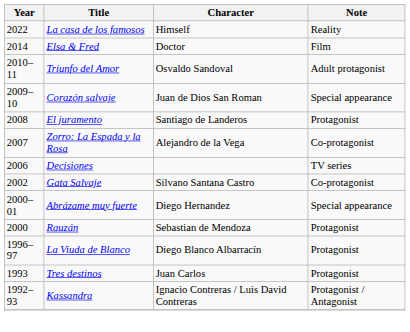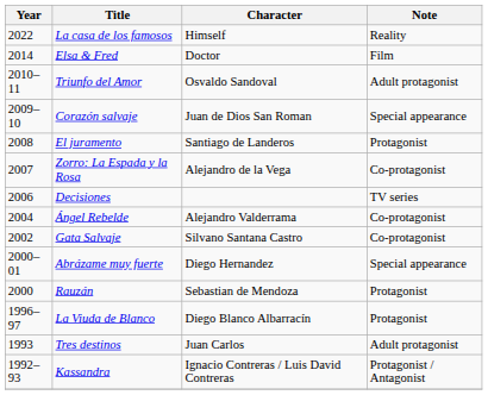 <table class="wikitable">
 <tr>
 <th>Year</th>
 <th>Title</th>
 <th>Character</th>
 <th>Note</th>
 </tr>
 <tr>
 <td>2022</td>
 <td><em><a href='#'>La casa de los famosos</a></em></td>
 <td>Himself</td>
 <td>Reality</td>
 </tr>
 <tr>
 <td>2014</td>
 <td><em><a href='#'>Elsa & Fred</a></em></td>
 <td>Doctor</td>
 <td>Film</td>
 </tr>
 <tr>
 <td>2010–11</td>
 <td><em><a href='#'>Triunfo del Amor</a></em></td>
 <td>Osvaldo Sandoval</td>
 <td>Adult protagonist</td>
 </tr>
 <tr>
 <td>2009–10</td>
 <td><em><a href='#'>Corazón salvaje</a></em></td>
 <td>Juan de Dios San Roman</td>
 <td>Special appearance</td>
 </tr>
 <tr>
 <td>2008</td>
 <td><em><a href='#'>El juramento</a></em></td>
 <td>Santiago de Landeros</td>
 <td>Protagonist</td>
 </tr>
 <tr>
 <td>2007</td>
 <td><em><a href='#'>Zorro: La Espada y la Rosa</a></em></td>
 <td>Alejandro de la Vega</td>
 <td>Co-protagonist</td>
 </tr>
 <tr>
 <td>2006</td>
 <td><em><a href='#'>Decisiones</a></em></td>
 <td></td>
 <td>TV series</td>
 </tr>
 <tr>
+<td>2004</td>
+<td><em><a href='#'>Ángel Rebelde</a></em></td>
+<td>Alejandro Valderrama</td>
+<td>Co-protagonist</td>
+</tr>
+<tr>
 <td>2002</td>
 <td><em><a href='#'>Gata Salvaje</a></em></td>
 <td>Silvano Santana Castro</td>
 <td>Co-protagonist</td>
 </tr>
 <tr>
 <td>2000–01</td>
 <td><em><a href='#'>Abrázame muy fuerte</a></em></td>
 <td>Diego Hernandez</td>
 <td>Special appearance</td>
 </tr>
 <tr>
 <td>2000</td>
 <td><em><a href='#'>Rauzán</a></em></td>
 <td>Sebastian de Mendoza</td>
 <td>Protagonist</td>
 </tr>
 <tr>
 <td>1996–97</td>
 <td><em><a href='#'>La Viuda de Blanco</a></em></td>
 <td>Diego Blanco Albarracín</td>
 <td>Protagonist</td>
 </tr>
 <tr>
 <td>1993</td>
 <td><em><a href='#'>Tres destinos</a></em></td>
 <td>Juan Carlos</td>
-<td>Protagonist</td>
+<td>Adult protagonist</td>
 </tr>
 <tr>
 <td>1992–93</td>
 <td><em><a href='#'>Kassandra</a></em></td>
 <td>Ignacio Contreras / Luis David Contreras</td>
 <td>Protagonist / Antagonist</td>
 </tr>
 <tr>
 </tr>
 </table>
